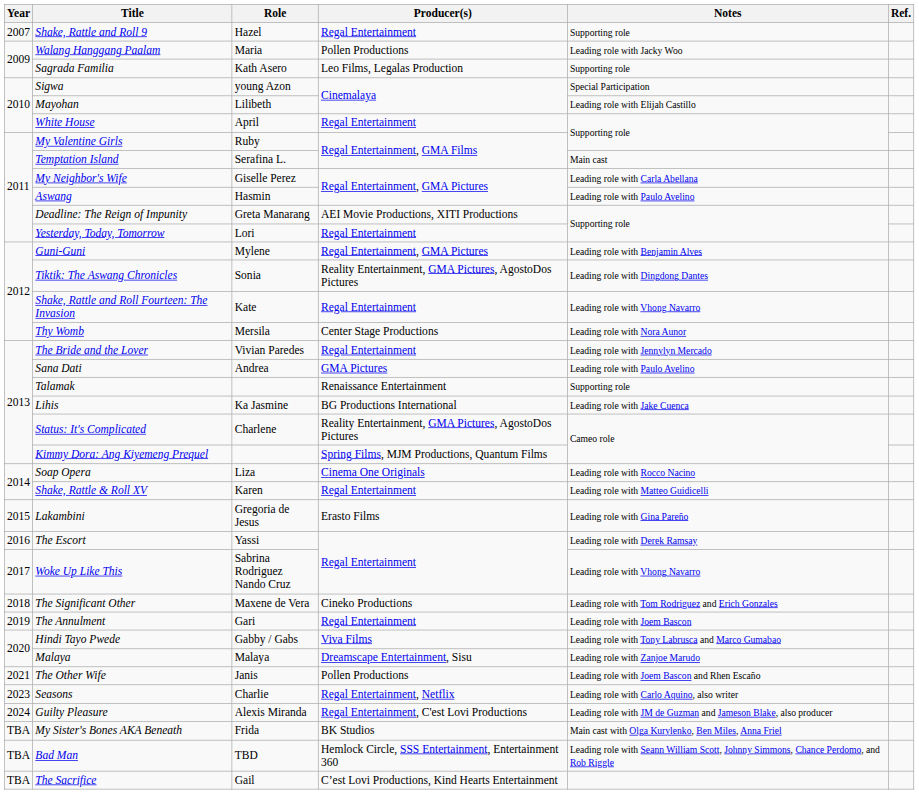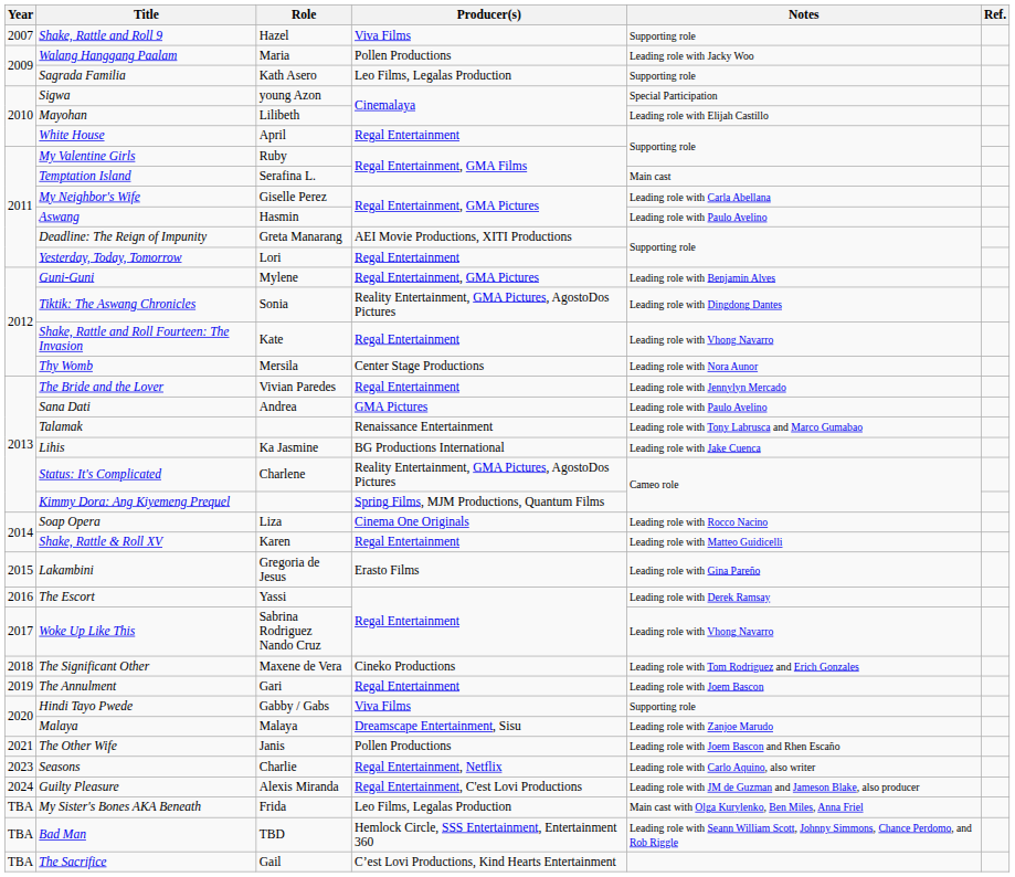 <table class="wikitable sortable" style="width:100%">
 <tr>
 <th>Year</th>
 <th>Title</th>
 <th>Role</th>
 <th>Producer(s)</th>
 <th>Notes</th>
 <th>Ref.</th>
 </tr>
 <tr>
 <td>2007</td>
 <td><em><a href='#'>Shake, Rattle and Roll 9</a></em></td>
 <td>Hazel</td>
-<td><a href='#'>Regal Entertainment</a></td>
+<td><a href='#'>Viva Films</a></td>
 <td><small>Supporting role</small></td>
 <td></td>
 </tr>
 <tr>
 <td rowspan="2">2009</td>
 <td><em><a href='#'>Walang Hanggang Paalam</a></em></td>
 <td>Maria</td>
 <td>Pollen Productions</td>
 <td><small>Leading role with Jacky Woo</small></td>
 <td></td>
 </tr>
 <tr>
 <td><em>Sagrada Familia</em></td>
 <td>Kath Asero</td>
 <td>Leo Films, Legalas Production</td>
 <td><small>Supporting role</small></td>
 <td></td>
 </tr>
 <tr>
 <td rowspan="3">2010</td>
 <td><em>Sigwa</em></td>
 <td>young Azon</td>
 <td rowspan="2"><a href='#'>Cinemalaya</a></td>
 <td><small>Special Participation</small></td>
 <td></td>
 </tr>
 <tr>
 <td><em>Mayohan</em></td>
 <td>Lilibeth</td>
 <td><small>Leading role with Elijah Castillo</small></td>
 <td></td>
 </tr>
 <tr>
 <td><em><a href='#'>White House</a></em></td>
 <td>April</td>
 <td><a href='#'>Regal Entertainment</a></td>
 <td rowspan="2"><small>Supporting role</small></td>
 <td></td>
 </tr>
 <tr>
 <td rowspan="6">2011</td>
 <td><em><a href='#'>My Valentine Girls</a></em></td>
 <td>Ruby</td>
 <td rowspan="2"><a href='#'>Regal Entertainment</a>, <a href='#'>GMA Films</a></td>
 <td></td>
 </tr>
 <tr>
 <td><em><a href='#'>Temptation Island</a></em></td>
 <td>Serafina L.</td>
 <td><small>Main cast</small></td>
 <td></td>
 </tr>
 <tr>
 <td><em><a href='#'>My Neighbor's Wife</a></em></td>
 <td>Giselle Perez</td>
 <td rowspan="2"><a href='#'>Regal Entertainment</a>, <a href='#'>GMA Pictures</a></td>
 <td><small>Leading role with <a href='#'>Carla Abellana</a></small></td>
 </tr>
 <tr>
 <td><em><a href='#'>Aswang</a></em></td>
 <td>Hasmin</td>
 <td><small>Leading role with <a href='#'>Paulo Avelino</a></small></td>
 <td></td>
 </tr>
 <tr>
 <td><em>Deadline: The Reign of Impunity</em></td>
 <td>Greta Manarang</td>
 <td>AEI Movie Productions, XITI Productions</td>
 <td rowspan="2"><small>Supporting role</small></td>
 <td></td>
 </tr>
 <tr>
 <td><em><a href='#'>Yesterday, Today, Tomorrow</a></em></td>
 <td>Lori</td>
 <td><a href='#'>Regal Entertainment</a></td>
 <td></td>
 </tr>
 <tr>
 <td rowspan="4">2012</td>
 <td><em><a href='#'>Guni-Guni</a></em></td>
 <td>Mylene</td>
 <td><a href='#'>Regal Entertainment</a>, <a href='#'>GMA Pictures</a></td>
 <td><small>Leading role with <a href='#'>Benjamin Alves</a></small></td>
 <td></td>
 </tr>
 <tr>
 <td><em><a href='#'>Tiktik: The Aswang Chronicles</a></em></td>
 <td>Sonia</td>
 <td>Reality Entertainment, <a href='#'>GMA Pictures</a>, AgostoDos Pictures</td>
 <td><small>Leading role with <a href='#'>Dingdong Dantes</a></small></td>
 <td></td>
 </tr>
 <tr>
 <td><em><a href='#'>Shake, Rattle and Roll Fourteen: The Invasion</a></em></td>
 <td>Kate</td>
 <td><a href='#'>Regal Entertainment</a></td>
 <td><small>Leading role with <a href='#'>Vhong Navarro</a></small></td>
 <td></td>
 </tr>
 <tr>
 <td><em><a href='#'>Thy Womb</a></em></td>
 <td>Mersila</td>
 <td>Center Stage Productions</td>
 <td><small>Leading role with <a href='#'>Nora Aunor</a></small></td>
 <td></td>
 </tr>
 <tr>
 <td rowspan="6">2013</td>
 <td><em><a href='#'>The Bride and the Lover</a></em></td>
 <td>Vivian Paredes</td>
 <td><a href='#'>Regal Entertainment</a></td>
 <td><small>Leading role with <a href='#'>Jennylyn Mercado</a></small></td>
 <td></td>
 </tr>
 <tr>
 <td><em>Sana Dati</em></td>
 <td>Andrea</td>
 <td><a href='#'>GMA Pictures</a></td>
 <td><small>Leading role with <a href='#'>Paulo Avelino</a></small></td>
 <td></td>
 </tr>
 <tr>
 <td><em>Talamak</em></td>
 <td></td>
 <td>Renaissance Entertainment</td>
-<td><small>Supporting role</small></td>
+<td><small>Leading role with <a href='#'>Tony Labrusca</a> and <a href='#'>Marco Gumabao</a></small></td>
 <td></td>
 </tr>
 <tr>
 <td><em>Lihis</em></td>
 <td>Ka Jasmine</td>
 <td>BG Productions International</td>
 <td><small>Leading role with <a href='#'>Jake Cuenca</a></small></td>
 <td></td>
 </tr>
 <tr>
 <td><em><a href='#'>Status: It's Complicated</a></em></td>
 <td>Charlene</td>
 <td>Reality Entertainment, <a href='#'>GMA Pictures</a>, AgostoDos Pictures</td>
 <td rowspan="2"><small>Cameo role</small></td>
 <td></td>
 </tr>
 <tr>
 <td><em><a href='#'>Kimmy Dora: Ang Kiyemeng Prequel</a></em></td>
 <td></td>
 <td><a href='#'>Spring Films</a>, MJM Productions, Quantum Films</td>
 <td></td>
 </tr>
 <tr>
 <td rowspan="2">2014</td>
 <td><em>Soap Opera</em></td>
 <td>Liza</td>
 <td><a href='#'>Cinema One Originals</a></td>
 <td><small>Leading role with <a href='#'>Rocco Nacino</a></small></td>
 <td></td>
 </tr>
 <tr>
 <td><em><a href='#'>Shake, Rattle & Roll XV</a></em></td>
 <td>Karen</td>
 <td><a href='#'>Regal Entertainment</a></td>
 <td><small>Leading role with <a href='#'>Matteo Guidicelli</a></small></td>
 <td></td>
 </tr>
 <tr>
 <td>2015</td>
 <td><em>Lakambini</em></td>
 <td>Gregoria de Jesus</td>
 <td>Erasto Films</td>
 <td><small>Leading role with <a href='#'>Gina Pareño</a></small></td>
 <td></td>
 </tr>
 <tr>
 <td>2016</td>
 <td><em>The Escort</em></td>
 <td>Yassi</td>
 <td rowspan="2"><a href='#'>Regal Entertainment</a></td>
 <td><small>Leading role with <a href='#'>Derek Ramsay</a></small></td>
 <td></td>
 </tr>
 <tr>
 <td>2017</td>
 <td><em><a href='#'>Woke Up Like This</a></em></td>
 <td>Sabrina Rodriguez <br> Nando Cruz</td>
 <td><small>Leading role with <a href='#'>Vhong Navarro</a></small></td>
 <td></td>
 </tr>
 <tr>
 <td>2018</td>
 <td><em>The Significant Other</em></td>
 <td>Maxene de Vera</td>
 <td>Cineko Productions</td>
 <td><small>Leading role with <a href='#'>Tom Rodriguez</a> and <a href='#'>Erich Gonzales</a></small></td>
 <td></td>
 </tr>
 <tr>
 <td>2019</td>
 <td><em>The Annulment</em></td>
 <td>Gari</td>
 <td><a href='#'>Regal Entertainment</a></td>
 <td><small>Leading role with <a href='#'>Joem Bascon</a></small></td>
 <td></td>
 </tr>
 <tr>
 <td rowspan="2">2020</td>
 <td><em>Hindi Tayo Pwede</em></td>
 <td>Gabby / Gabs</td>
 <td><a href='#'>Viva Films</a></td>
-<td><small>Leading role with <a href='#'>Tony Labrusca</a> and <a href='#'>Marco Gumabao</a></small></td>
+<td><small>Supporting role</small></td>
 <td></td>
 </tr>
 <tr>
 <td><em>Malaya</em></td>
 <td>Malaya</td>
 <td><a href='#'>Dreamscape Entertainment</a>, Sisu</td>
 <td><small>Leading role with <a href='#'>Zanjoe Marudo</a></small></td>
 <td></td>
 </tr>
 <tr>
 <td>2021</td>
 <td><em>The Other Wife</em></td>
 <td>Janis</td>
 <td>Pollen Productions</td>
 <td><small>Leading role with <a href='#'>Joem Bascon</a> and Rhen Escaño</small></td>
 <td></td>
 </tr>
 <tr>
 <td>2023</td>
 <td><em>Seasons</em></td>
 <td>Charlie</td>
 <td><a href='#'>Regal Entertainment</a>, <a href='#'>Netflix</a></td>
 <td><small>Leading role with <a href='#'>Carlo Aquino</a>, also writer</small></td>
 <td></td>
 </tr>
 <tr>
 <td>2024</td>
 <td><em>Guilty Pleasure</em></td>
 <td>Alexis Miranda</td>
 <td><a href='#'>Regal Entertainment</a>, C'est Lovi Productions</td>
 <td><small>Leading role with <a href='#'>JM de Guzman</a> and <a href='#'>Jameson Blake</a>, also producer</small></td>
 <td></td>
 </tr>
 <tr>
 <td>TBA</td>
 <td><em>My Sister's Bones AKA Beneath</em></td>
 <td>Frida</td>
-<td>BK Studios</td>
+<td>Leo Films, Legalas Production</td>
 <td><small>Main cast with <a href='#'>Olga Kurylenko</a>, <a href='#'>Ben Miles</a>, <a href='#'>Anna Friel</a></small></td>
 <td></td>
 </tr>
 <tr>
 <td>TBA</td>
 <td><em><a href='#'>Bad Man</a></em></td>
 <td>TBD</td>
 <td>Hemlock Circle, <a href='#'>SSS Entertainment</a>, Entertainment 360</td>
 <td><small>Leading role with <a href='#'>Seann William Scott</a>, <a href='#'>Johnny Simmons</a>, <a href='#'>Chance Perdomo</a>, and <a href='#'>Rob Riggle</a></small></td>
 <td></td>
 </tr>
 <tr>
 <td>TBA</td>
 <td><em><a href='#'>The Sacrifice</a></em></td>
 <td>Gail</td>
 <td>C’est Lovi Productions, Kind Hearts Entertainment</td>
 <td></td>
 <td></td>
 </tr>
 </table>
